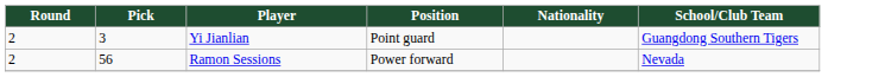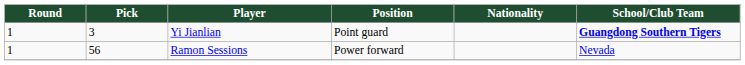 <table class="wikitable sortable sortable">
 <tr>
 <th style="background:#1e4d30; color:white;" width="10%">Round</th>
 <th style="background:#1e4d30; color:white;" width="10%">Pick</th>
 <th style="background:#1e4d30; color:white;" width="20%">Player</th>
 <th style="background:#1e4d30; color:white;" width="15%">Position</th>
 <th style="background:#1e4d30; color:white;" width="15%">Nationality</th>
 <th style="background:#1e4d30; color:white;" width="20%">School/Club Team</th>
 </tr>
 <tr>
-<td>2</td>
+<td>1</td>
 <td>3</td>
 <td><a href='#'>Yi Jianlian</a></td>
 <td>Point guard</td>
 <td></td>
-<td><a href='#'>Guangdong Southern Tigers</a></td>
+<td><strong><a href='#'>Guangdong Southern Tigers</a></strong></td>
 </tr>
 <tr>
-<td>2</td>
+<td>1</td>
 <td>56</td>
 <td><a href='#'>Ramon Sessions</a></td>
 <td>Power forward</td>
 <td></td>
 <td><a href='#'>Nevada</a></td>
 </tr>
 <tr>
 </tr>
 </table>
